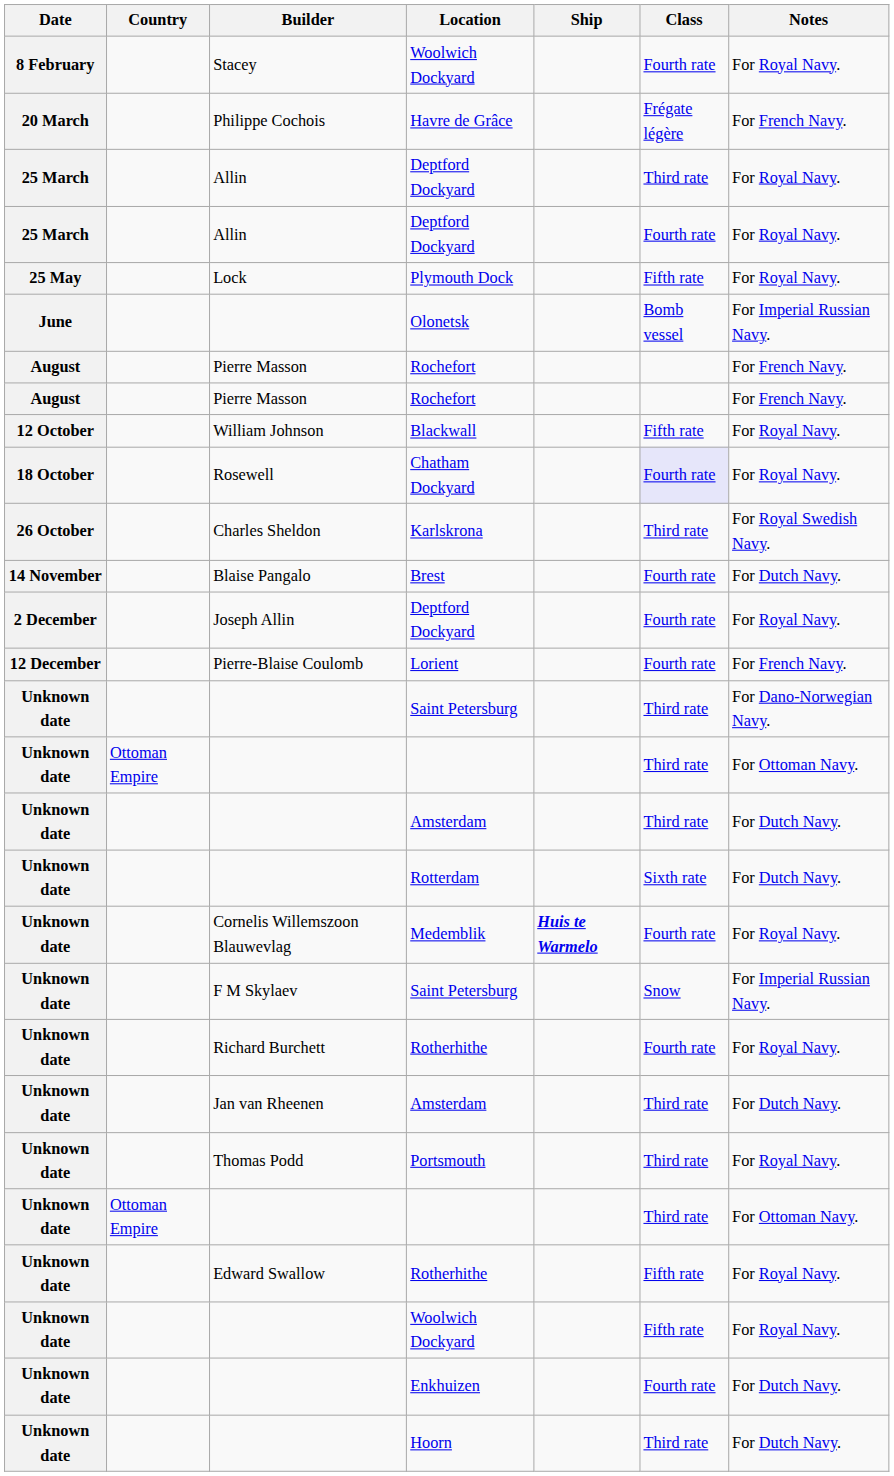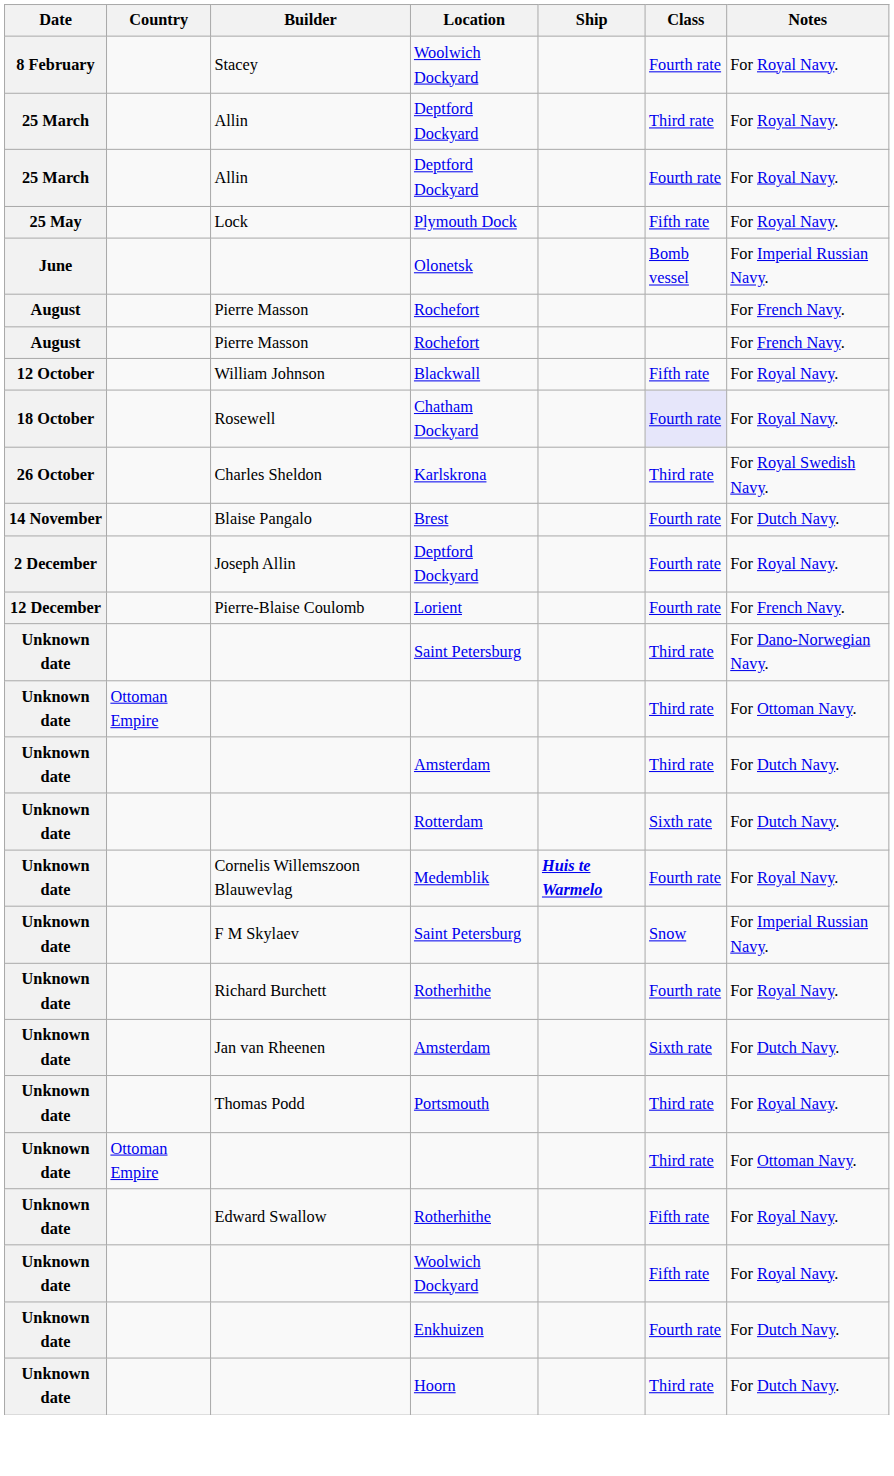 <table class="wikitable sortable" style="font-size:1.00em; line-height:1.5em;">
 <tr>
 <th>Date</th>
 <th>Country</th>
 <th>Builder</th>
 <th>Location</th>
 <th>Ship</th>
 <th>Class</th>
 <th>Notes</th>
 </tr>
 <tr ---->
 <th>8 February</th>
 <td></td>
 <td>Stacey</td>
 <td><a href='#'>Woolwich Dockyard</a></td>
 <td><strong></strong></td>
 <td><a href='#'>Fourth rate</a></td>
 <td>For <a href='#'>Royal Navy</a>.</td>
-</tr>
-<tr ---->
-<th>20 March</th>
-<td></td>
-<td>Philippe Cochois</td>
-<td><a href='#'>Havre de Grâce</a></td>
-<td><strong></strong></td>
-<td><a href='#'>Frégate légère</a></td>
-<td>For <a href='#'>French Navy</a>.</td>
 </tr>
 <tr ---->
 <th>25 March</th>
 <td></td>
 <td>Allin</td>
 <td><a href='#'>Deptford Dockyard</a></td>
 <td><strong></strong></td>
 <td><a href='#'>Third rate</a></td>
 <td>For <a href='#'>Royal Navy</a>.</td>
 </tr>
 <tr ---->
 <th>25 March</th>
 <td></td>
 <td>Allin</td>
 <td><a href='#'>Deptford Dockyard</a></td>
 <td><strong></strong></td>
 <td><a href='#'>Fourth rate</a></td>
 <td>For <a href='#'>Royal Navy</a>.</td>
 </tr>
 <tr ---->
 <th>25 May</th>
 <td></td>
 <td>Lock</td>
 <td><a href='#'>Plymouth Dock</a></td>
 <td><strong></strong></td>
 <td><a href='#'>Fifth rate</a></td>
 <td>For <a href='#'>Royal Navy</a>.</td>
 </tr>
 <tr ---->
 <th>June</th>
 <td></td>
 <td></td>
 <td><a href='#'>Olonetsk</a></td>
 <td><strong></strong></td>
 <td><a href='#'>Bomb vessel</a></td>
 <td>For <a href='#'>Imperial Russian Navy</a>.</td>
 </tr>
 <tr ---->
 <th>August</th>
 <td></td>
 <td>Pierre Masson</td>
 <td><a href='#'>Rochefort</a></td>
 <td><strong></strong></td>
 <td></td>
 <td>For <a href='#'>French Navy</a>.</td>
 </tr>
 <tr ---->
 <th>August</th>
 <td></td>
 <td>Pierre Masson</td>
 <td><a href='#'>Rochefort</a></td>
 <td><strong></strong></td>
 <td></td>
 <td>For <a href='#'>French Navy</a>.</td>
 </tr>
 <tr ---->
 <th>12 October</th>
 <td></td>
 <td>William Johnson</td>
 <td><a href='#'>Blackwall</a></td>
 <td><strong></strong></td>
 <td><a href='#'>Fifth rate</a></td>
 <td>For <a href='#'>Royal Navy</a>.</td>
 </tr>
 <tr ---->
 <th>18 October</th>
 <td></td>
 <td>Rosewell</td>
 <td><a href='#'>Chatham Dockyard</a></td>
 <td><strong></strong></td>
 <td style="background: lavender;"><a href='#'>Fourth rate</a></td>
 <td>For <a href='#'>Royal Navy</a>.</td>
 </tr>
 <tr ---->
 <th>26 October</th>
 <td></td>
 <td>Charles Sheldon</td>
 <td><a href='#'>Karlskrona</a></td>
 <td><strong></strong></td>
 <td><a href='#'>Third rate</a></td>
 <td>For <a href='#'>Royal Swedish Navy</a>.</td>
 </tr>
 <tr ---->
 <th>14 November</th>
 <td></td>
 <td>Blaise Pangalo</td>
 <td><a href='#'>Brest</a></td>
 <td><strong></strong></td>
 <td><a href='#'>Fourth rate</a></td>
 <td>For <a href='#'>Dutch Navy</a>.</td>
 </tr>
 <tr ---->
 <th>2 December</th>
 <td></td>
 <td>Joseph Allin</td>
 <td><a href='#'>Deptford Dockyard</a></td>
 <td><strong></strong></td>
 <td><a href='#'>Fourth rate</a></td>
 <td>For <a href='#'>Royal Navy</a>.</td>
 </tr>
 <tr ---->
 <th>12 December</th>
 <td></td>
 <td>Pierre-Blaise Coulomb</td>
 <td><a href='#'>Lorient</a></td>
 <td><strong></strong></td>
 <td><a href='#'>Fourth rate</a></td>
 <td>For <a href='#'>French Navy</a>.</td>
 </tr>
 <tr ---->
 <th>Unknown date</th>
 <td></td>
 <td></td>
 <td><a href='#'>Saint Petersburg</a></td>
 <td><strong></strong></td>
 <td><a href='#'>Third rate</a></td>
 <td>For <a href='#'>Dano-Norwegian Navy</a>.</td>
 </tr>
 <tr ---->
 <th>Unknown date</th>
 <td> <a href='#'>Ottoman Empire</a></td>
 <td></td>
 <td></td>
 <td><strong></strong></td>
 <td><a href='#'>Third rate</a></td>
 <td>For <a href='#'>Ottoman Navy</a>.</td>
 </tr>
 <tr ---->
 <th>Unknown date</th>
 <td></td>
 <td></td>
 <td><a href='#'>Amsterdam</a></td>
 <td><strong></strong></td>
 <td><a href='#'>Third rate</a></td>
 <td>For <a href='#'>Dutch Navy</a>.</td>
 </tr>
 <tr ---->
 <th>Unknown date</th>
 <td></td>
 <td></td>
 <td><a href='#'>Rotterdam</a></td>
 <td><strong></strong></td>
 <td><a href='#'>Sixth rate</a></td>
 <td>For <a href='#'>Dutch Navy</a>.</td>
 </tr>
 <tr ---->
 <th>Unknown date</th>
 <td></td>
 <td>Cornelis Willemszoon Blauwevlag</td>
 <td><a href='#'>Medemblik</a></td>
 <td><strong><em><a href='#'>Huis te Warmelo</a></em></strong></td>
 <td><a href='#'>Fourth rate</a></td>
 <td>For <a href='#'>Royal Navy</a>.</td>
 </tr>
 <tr ---->
 <th>Unknown date</th>
 <td></td>
 <td>F M Skylaev</td>
 <td><a href='#'>Saint Petersburg</a></td>
 <td><strong></strong></td>
 <td><a href='#'>Snow</a></td>
 <td>For <a href='#'>Imperial Russian Navy</a>.</td>
 </tr>
 <tr ---->
 <th>Unknown date</th>
 <td></td>
 <td>Richard Burchett</td>
 <td><a href='#'>Rotherhithe</a></td>
 <td><strong></strong></td>
 <td><a href='#'>Fourth rate</a></td>
 <td>For <a href='#'>Royal Navy</a>.</td>
 </tr>
 <tr ---->
 <th>Unknown date</th>
 <td></td>
 <td>Jan van Rheenen</td>
 <td><a href='#'>Amsterdam</a></td>
 <td><strong></strong></td>
-<td><a href='#'>Third rate</a></td>
+<td><a href='#'>Sixth rate</a></td>
 <td>For <a href='#'>Dutch Navy</a>.</td>
 </tr>
 <tr ---->
 <th>Unknown date</th>
 <td></td>
 <td>Thomas Podd</td>
 <td><a href='#'>Portsmouth</a></td>
 <td><strong></strong></td>
 <td><a href='#'>Third rate</a></td>
 <td>For <a href='#'>Royal Navy</a>.</td>
 </tr>
 <tr ---->
 <th>Unknown date</th>
 <td> <a href='#'>Ottoman Empire</a></td>
 <td></td>
 <td></td>
 <td><strong></strong></td>
 <td><a href='#'>Third rate</a></td>
 <td>For <a href='#'>Ottoman Navy</a>.</td>
 </tr>
 <tr ---->
 <th>Unknown date</th>
 <td></td>
 <td>Edward Swallow</td>
 <td><a href='#'>Rotherhithe</a></td>
 <td><strong></strong></td>
 <td><a href='#'>Fifth rate</a></td>
 <td>For <a href='#'>Royal Navy</a>.</td>
 </tr>
 <tr ---->
 <th>Unknown date</th>
 <td></td>
 <td></td>
 <td><a href='#'>Woolwich Dockyard</a></td>
 <td><strong></strong></td>
 <td><a href='#'>Fifth rate</a></td>
 <td>For <a href='#'>Royal Navy</a>.</td>
 </tr>
 <tr ---->
 <th>Unknown date</th>
 <td></td>
 <td></td>
 <td><a href='#'>Enkhuizen</a></td>
 <td><strong></strong></td>
 <td><a href='#'>Fourth rate</a></td>
 <td>For <a href='#'>Dutch Navy</a>.</td>
 </tr>
 <tr ---->
 <th>Unknown date</th>
 <td></td>
 <td></td>
 <td><a href='#'>Hoorn</a></td>
 <td><strong></strong></td>
 <td><a href='#'>Third rate</a></td>
 <td>For <a href='#'>Dutch Navy</a>.</td>
 </tr>
 </table>
